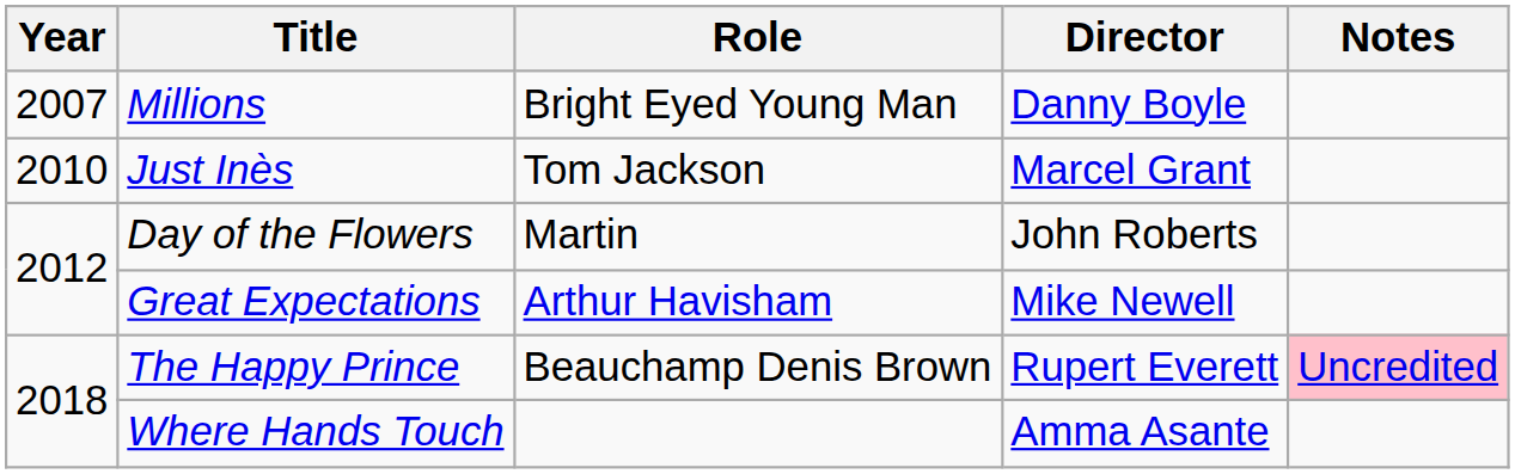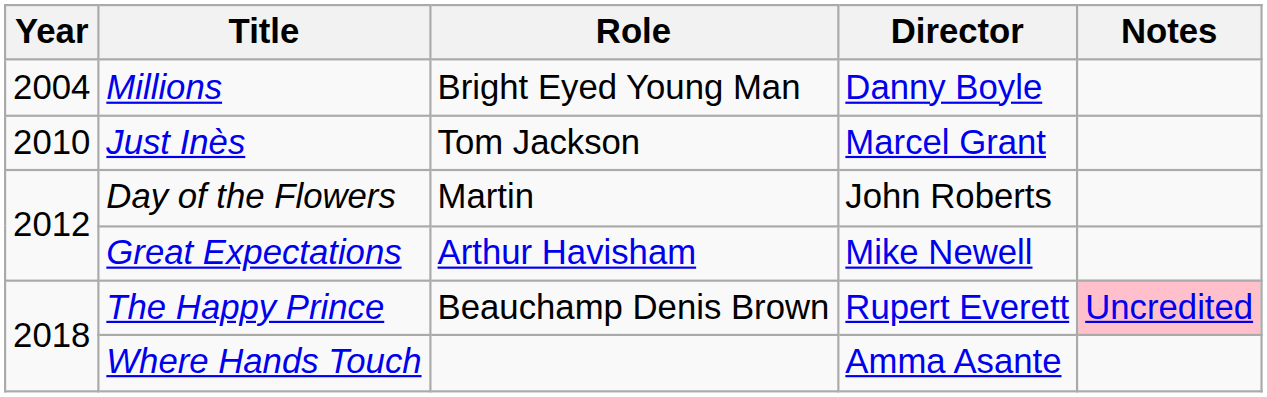 <table class="wikitable">
 <tr>
 <th>Year</th>
 <th>Title</th>
 <th>Role</th>
 <th>Director</th>
 <th>Notes</th>
 </tr>
 <tr>
-<td>2007</td>
+<td>2004</td>
 <td><em><a href='#'>Millions</a></em></td>
 <td>Bright Eyed Young Man</td>
 <td><a href='#'>Danny Boyle</a></td>
 <td></td>
 </tr>
 <tr>
 <td>2010</td>
 <td><em><a href='#'>Just Inès</a></em></td>
 <td>Tom Jackson</td>
 <td><a href='#'>Marcel Grant</a></td>
 <td></td>
 </tr>
 <tr>
 <td rowspan=2>2012</td>
 <td><em>Day of the Flowers</em></td>
 <td>Martin</td>
 <td>John Roberts</td>
 <td></td>
 </tr>
 <tr>
 <td><em><a href='#'>Great Expectations</a></em></td>
 <td><a href='#'>Arthur Havisham</a></td>
 <td><a href='#'>Mike Newell</a></td>
 <td></td>
 </tr>
 <tr>
 <td rowspan=2>2018</td>
 <td><em><a href='#'>The Happy Prince</a></em></td>
 <td>Beauchamp Denis Brown</td>
 <td><a href='#'>Rupert Everett</a></td>
 <td style="background: pink;"><a href='#'>Uncredited</a></td>
 </tr>
 <tr>
 <td><em><a href='#'>Where Hands Touch</a></em></td>
 <td></td>
 <td><a href='#'>Amma Asante</a></td>
 <td></td>
 </tr>
 </table>
